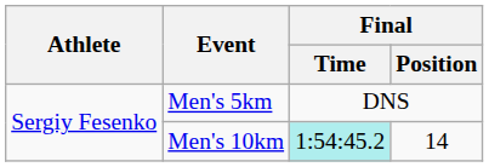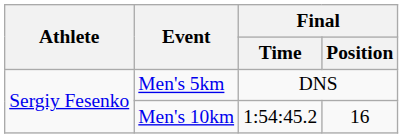 <table class="wikitable" border="1" style="font-size:90%">
 <tr>
 <th rowspan=2>Athlete</th>
 <th rowspan=2>Event</th>
 <th colspan=2>Final</th>
 </tr>
 <tr>
 <th>Time</th>
 <th>Position</th>
 </tr>
 <tr>
 <td rowspan=2><a href='#'>Sergiy Fesenko</a></td>
 <td><a href='#'>Men's 5km</a></td>
 <td align=center colspan=2>DNS</td>
 </tr>
 <tr>
 <td><a href='#'>Men's 10km</a></td>
-<td align=center style="background: paleturquoise;">1:54:45.2</td>
-<td align=center>14</td>
+<td align=center>1:54:45.2</td>
+<td align=center>16</td>
 </tr>
 </table>
